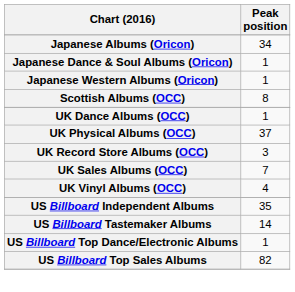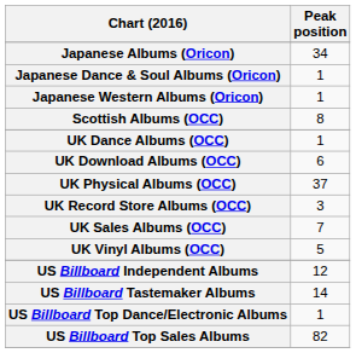 <table class="wikitable sortable plainrowheaders" style="text-align:center">
 <tr>
 <th scope="col">Chart (2016)</th>
 <th scope="col">Peak<br> position</th>
 </tr>
 <tr>
 </tr>
 <tr>
 </tr>
 <tr>
 </tr>
 <tr>
 </tr>
 <tr>
 </tr>
 <tr>
 </tr>
 <tr>
 </tr>
 <tr>
 </tr>
 <tr>
 <th scope="row">Japanese Albums (<a href='#'>Oricon</a>)</th>
 <td>34</td>
 </tr>
 <tr>
 <th scope="row">Japanese Dance & Soul Albums (<a href='#'>Oricon</a>)</th>
 <td>1</td>
 </tr>
 <tr>
 <th scope="row">Japanese Western Albums (<a href='#'>Oricon</a>)</th>
 <td>1</td>
 </tr>
 <tr>
 <th scope="row">Scottish Albums (<a href='#'>OCC</a>)</th>
 <td>8</td>
 </tr>
 <tr>
 </tr>
 <tr>
 </tr>
 <tr>
 <th scope="row">UK Dance Albums (<a href='#'>OCC</a>)</th>
 <td>1</td>
 </tr>
 <tr>
+<th scope="row">UK Download Albums (<a href='#'>OCC</a>)</th>
+<td>6</td>
+</tr>
+<tr>
 <th scope="row">UK Physical Albums (<a href='#'>OCC</a>)</th>
 <td>37</td>
 </tr>
 <tr>
 <th scope="row">UK Record Store Albums (<a href='#'>OCC</a>)</th>
 <td>3</td>
 </tr>
 <tr>
 <th scope="row">UK Sales Albums (<a href='#'>OCC</a>)</th>
 <td>7</td>
 </tr>
 <tr>
 <th scope="row">UK Vinyl Albums (<a href='#'>OCC</a>)</th>
-<td>4</td>
+<td>5</td>
 </tr>
 <tr>
 </tr>
 <tr>
 <th scope="row">US <em><a href='#'>Billboard</a></em> Independent Albums</th>
-<td>35</td>
+<td>12</td>
 </tr>
 <tr>
 <th scope="row">US <em><a href='#'>Billboard</a></em> Tastemaker Albums</th>
 <td>14</td>
 </tr>
 <tr>
 <th scope="row">US <em><a href='#'>Billboard</a></em> Top Dance/Electronic Albums</th>
 <td>1</td>
 </tr>
 <tr>
 <th scope="row">US <em><a href='#'>Billboard</a></em> Top Sales Albums</th>
 <td>82</td>
 </tr>
 <tr>
 </tr>
 </table>
